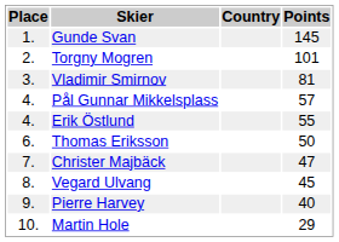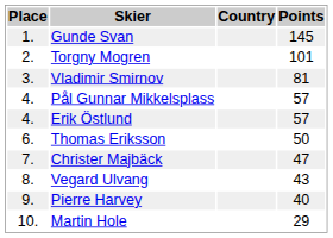 <table border="0" style="border: 1px solid #999; background-color:#FFFFFF; text-align:center">
 <tr align="center" bgcolor="#CCCCCC">
 <th>Place</th>
 <th>Skier</th>
 <th>Country</th>
 <th>Points</th>
 </tr>
 <tr bgcolor="#EFEFEF">
 <td>1.</td>
 <td align="left"><a href='#'>Gunde Svan</a></td>
 <td align="left"></td>
 <td>145</td>
 </tr>
 <tr>
 <td>2.</td>
 <td align="left"><a href='#'>Torgny Mogren</a></td>
 <td align="left"></td>
 <td>101</td>
 </tr>
 <tr bgcolor="#EFEFEF">
 <td>3.</td>
 <td align="left"><a href='#'>Vladimir Smirnov</a></td>
 <td align="left"></td>
 <td>81</td>
 </tr>
 <tr>
 <td>4.</td>
 <td align="left"><a href='#'>Pål Gunnar Mikkelsplass</a></td>
 <td align="left"></td>
 <td>57</td>
 </tr>
 <tr bgcolor="#EFEFEF">
 <td>4.</td>
 <td align="left"><a href='#'>Erik Östlund</a></td>
 <td align="left"></td>
-<td>55</td>
+<td>57</td>
 </tr>
 <tr>
 <td>6.</td>
 <td align="left"><a href='#'>Thomas Eriksson</a></td>
 <td align="left"></td>
 <td>50</td>
 </tr>
 <tr bgcolor="#EFEFEF">
 <td>7.</td>
 <td align="left"><a href='#'>Christer Majbäck</a></td>
 <td align="left"></td>
 <td>47</td>
 </tr>
 <tr>
 <td>8.</td>
 <td align="left"><a href='#'>Vegard Ulvang</a></td>
 <td align="left"></td>
-<td>45</td>
+<td>43</td>
 </tr>
 <tr bgcolor="#EFEFEF">
 <td>9.</td>
 <td align="left"><a href='#'>Pierre Harvey</a></td>
 <td align="left"></td>
 <td>40</td>
 </tr>
 <tr>
 <td>10.</td>
 <td align="left"><a href='#'>Martin Hole</a></td>
 <td align="left"></td>
 <td>29</td>
 </tr>
 </table>
